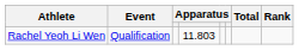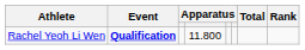 <table class=wikitable style=font-size:90%;text-align:center>
 <tr>
 <th rowspan=2>Athlete</th>
 <th rowspan=2>Event</th>
 <th colspan=4>Apparatus</th>
 <th rowspan=2>Total</th>
 <th rowspan=2>Rank</th>
 </tr>
 <tr style=font-size:95%>
 <th></th>
 <th></th>
 <th></th>
 <th></th>
 </tr>
 <tr>
 <td style="text-align:left"><a href='#'>Rachel Yeoh Li Wen</a></td>
-<td style="text-align:left"><a href='#'>Qualification</a></td>
+<td style="text-align:left"><strong><a href='#'>Qualification</a></strong></td>
 <td></td>
-<td>11.803</td>
+<td>11.800</td>
 <td></td>
 <td></td>
 <td></td>
 <td></td>
 </tr>
 </table>
